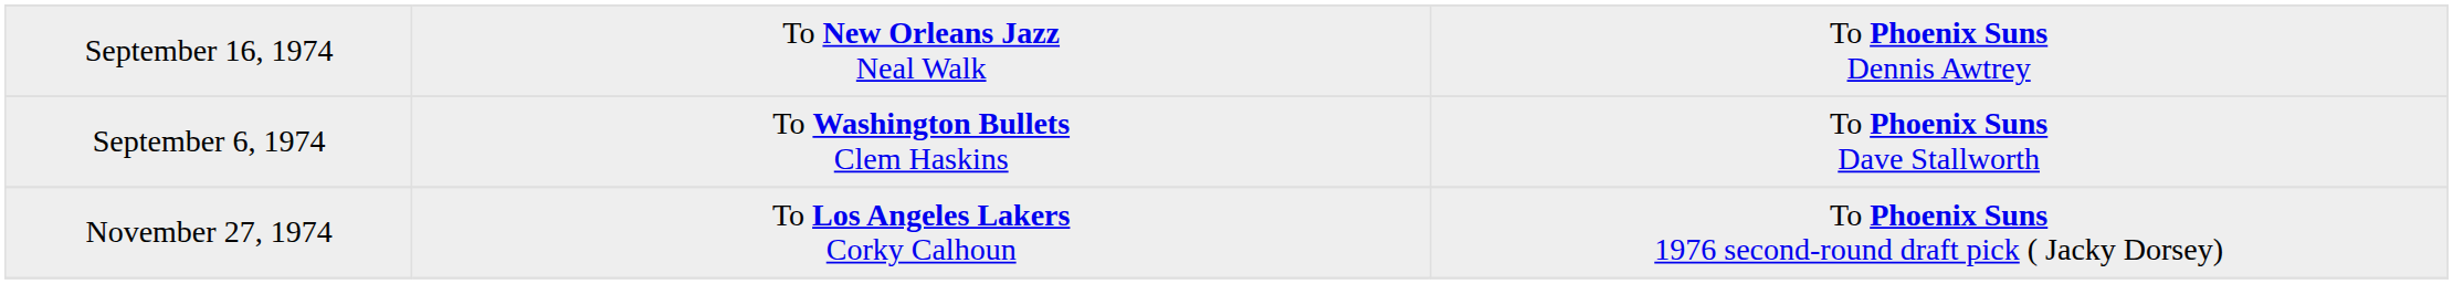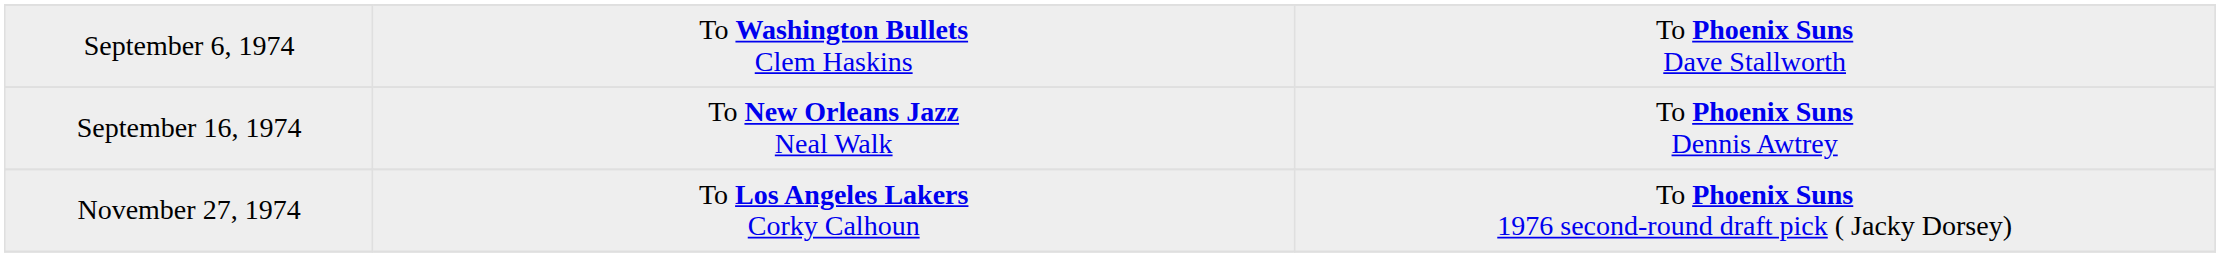 <table border=1 style="border-collapse:collapse; text-align: center; width: 100%" bordercolor="#DFDFDF"  cellpadding="5">
+<tr>
+</tr>
+<tr bgcolor="eeeeee">
+<td style="width:12%">September 6, 1974</td>
+<td style="width:30%" valign="top">To <strong><a href='#'>Washington Bullets</a></strong><br> <a href='#'>Clem Haskins</a></td>
+<td style="width:30%" valign="top">To <strong><a href='#'>Phoenix Suns</a></strong><br> <a href='#'>Dave Stallworth</a></td>
+</tr>
 <tr>
 </tr>
 <tr bgcolor="eeeeee">
 <td style="width:12%">September 16, 1974</td>
 <td style="width:30%" valign="top">To <strong><a href='#'>New Orleans Jazz</a></strong><br> <a href='#'>Neal Walk</a></td>
 <td style="width:30%" valign="top">To <strong><a href='#'>Phoenix Suns</a></strong><br> <a href='#'>Dennis Awtrey</a></td>
-</tr>
-<tr>
-</tr>
-<tr bgcolor="eeeeee">
-<td style="width:12%">September 6, 1974</td>
-<td style="width:30%" valign="top">To <strong><a href='#'>Washington Bullets</a></strong><br> <a href='#'>Clem Haskins</a></td>
-<td style="width:30%" valign="top">To <strong><a href='#'>Phoenix Suns</a></strong><br> <a href='#'>Dave Stallworth</a></td>
 </tr>
 <tr>
 </tr>
 <tr bgcolor="eeeeee">
 <td style="width:12%">November 27, 1974</td>
 <td style="width:30%" valign="top">To <strong><a href='#'>Los Angeles Lakers</a></strong><br> <a href='#'>Corky Calhoun</a></td>
 <td style="width:30%" valign="top">To <strong><a href='#'>Phoenix Suns</a></strong><br><a href='#'>1976 second-round draft pick</a> ( Jacky Dorsey)</td>
 </tr>
 <tr>
 </tr>
 </table>
